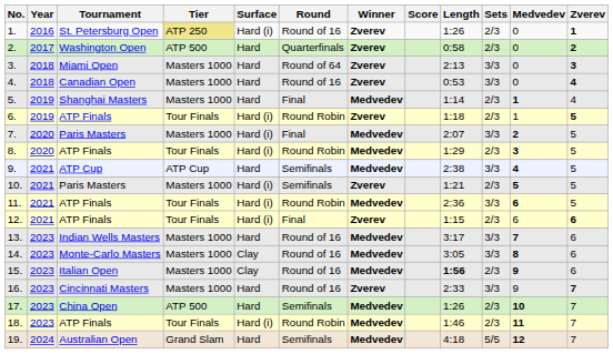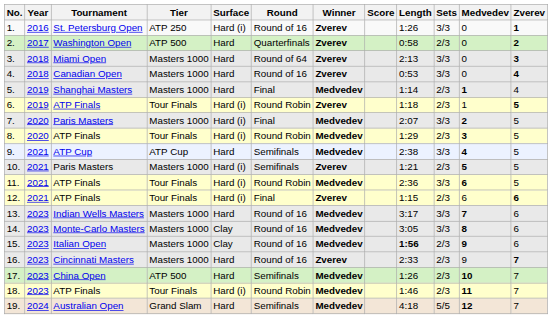 <table class="sortable wikitable" style="font-size:90%;">
 <tr>
 <th>No.</th>
 <th>Year</th>
 <th>Tournament</th>
 <th>Tier</th>
 <th>Surface</th>
 <th>Round</th>
 <th>Winner</th>
 <th class="unsortable">Score</th>
 <th>Length</th>
 <th>Sets</th>
 <th class="unsortable">Medvedev</th>
 <th class="unsortable">Zverev</th>
 </tr>
 <tr>
 <td>1.</td>
 <td><a href='#'>2016</a></td>
 <td><a href='#'>St. Petersburg Open</a></td>
-<td style="background: khaki;">ATP 250</td>
+<td>ATP 250</td>
 <td>Hard (i)</td>
 <td>Round of 16</td>
 <td><strong>Zverev</strong></td>
 <td></td>
 <td>1:26</td>
-<td>2/3</td>
+<td>3/3</td>
 <td>0</td>
 <td><strong>1</strong></td>
 </tr>
 <tr style="background:#d4f1c5;">
 <td>2.</td>
 <td><a href='#'>2017</a></td>
 <td><a href='#'>Washington Open</a></td>
 <td>ATP 500</td>
 <td>Hard</td>
 <td>Quarterfinals</td>
 <td><strong>Zverev</strong></td>
 <td></td>
 <td>0:58</td>
 <td>2/3</td>
 <td>0</td>
 <td><strong>2</strong></td>
 </tr>
 <tr style="background:#e9e9e9;">
 <td>3.</td>
 <td><a href='#'>2018</a></td>
 <td><a href='#'>Miami Open</a></td>
 <td>Masters 1000</td>
 <td>Hard</td>
 <td>Round of 64</td>
 <td><strong>Zverev</strong></td>
 <td></td>
 <td>2:13</td>
 <td>3/3</td>
 <td>0</td>
 <td><strong>3</strong></td>
 </tr>
 <tr style="background:#e9e9e9;">
 <td>4.</td>
 <td><a href='#'>2018</a></td>
 <td><a href='#'>Canadian Open</a></td>
 <td>Masters 1000</td>
 <td>Hard</td>
 <td>Round of 16</td>
 <td><strong>Zverev</strong></td>
 <td></td>
 <td>0:53</td>
 <td>3/3</td>
 <td>0</td>
 <td><strong>4</strong></td>
 </tr>
 <tr style="background:#e9e9e9;">
 <td>5.</td>
 <td><a href='#'>2019</a></td>
 <td><a href='#'>Shanghai Masters</a></td>
 <td>Masters 1000</td>
 <td>Hard</td>
 <td>Final</td>
 <td><strong>Medvedev</strong></td>
 <td></td>
 <td>1:14</td>
 <td>2/3</td>
 <td><strong>1</strong></td>
 <td>4</td>
 </tr>
 <tr style="background:#ffffcc;">
 <td>6.</td>
 <td><a href='#'>2019</a></td>
 <td><a href='#'>ATP Finals</a></td>
 <td>Tour Finals</td>
 <td>Hard (i)</td>
 <td>Round Robin</td>
 <td><strong>Zverev</strong></td>
 <td></td>
 <td>1:18</td>
 <td>2/3</td>
 <td>1</td>
 <td><strong>5</strong></td>
 </tr>
 <tr style="background:#e9e9e9;">
 <td>7.</td>
 <td><a href='#'>2020</a></td>
 <td><a href='#'>Paris Masters</a></td>
 <td>Masters 1000</td>
 <td>Hard (i)</td>
 <td>Final</td>
 <td><strong>Medvedev</strong></td>
 <td></td>
 <td>2:07</td>
 <td>3/3</td>
 <td><strong>2</strong></td>
 <td>5</td>
 </tr>
 <tr style="background:#ffffcc;">
 <td>8.</td>
 <td><a href='#'>2020</a></td>
 <td>ATP Finals</td>
 <td>Tour Finals</td>
 <td>Hard (i)</td>
 <td>Round Robin</td>
 <td><strong>Medvedev</strong></td>
 <td></td>
 <td>1:29</td>
 <td>2/3</td>
 <td><strong>3</strong></td>
 <td>5</td>
 </tr>
 <tr style="background:#ecf2ff;">
 <td>9.</td>
 <td><a href='#'>2021</a></td>
 <td><a href='#'>ATP Cup</a></td>
 <td>ATP Cup</td>
 <td>Hard</td>
 <td>Semifinals</td>
 <td><strong>Medvedev</strong></td>
 <td></td>
 <td>2:38</td>
 <td>3/3</td>
 <td><strong>4</strong></td>
 <td>5</td>
 </tr>
 <tr style="background:#e9e9e9;">
 <td>10.</td>
 <td><a href='#'>2021</a></td>
 <td>Paris Masters</td>
 <td>Masters 1000</td>
 <td>Hard (i)</td>
 <td>Semifinals</td>
 <td><strong>Zverev</strong></td>
 <td></td>
 <td>1:21</td>
 <td>2/3</td>
 <td><strong>5</strong></td>
 <td>5</td>
 </tr>
 <tr style="background:#ffffcc;">
 <td>11.</td>
 <td><a href='#'>2021</a></td>
 <td>ATP Finals</td>
 <td>Tour Finals</td>
 <td>Hard (i)</td>
 <td>Round Robin</td>
 <td><strong>Medvedev</strong></td>
 <td></td>
 <td>2:36</td>
 <td>3/3</td>
 <td><strong>6</strong></td>
 <td>5</td>
 </tr>
 <tr style="background:#ffffcc;">
 <td>12.</td>
 <td><a href='#'>2021</a></td>
 <td>ATP Finals</td>
 <td>Tour Finals</td>
 <td>Hard (i)</td>
 <td>Final</td>
 <td><strong>Zverev</strong></td>
 <td></td>
 <td>1:15</td>
 <td>2/3</td>
 <td>6</td>
 <td><strong>6</strong></td>
 </tr>
 <tr style="background:#e9e9e9;">
 <td>13.</td>
 <td><a href='#'>2023</a></td>
 <td><a href='#'>Indian Wells Masters</a></td>
 <td>Masters 1000</td>
 <td>Hard</td>
 <td>Round of 16</td>
 <td><strong>Medvedev</strong></td>
 <td></td>
 <td>3:17</td>
 <td>3/3</td>
 <td><strong>7</strong></td>
 <td>6</td>
 </tr>
 <tr style="background:#e9e9e9;">
 <td>14.</td>
 <td><a href='#'>2023</a></td>
 <td><a href='#'>Monte-Carlo Masters</a></td>
 <td>Masters 1000</td>
 <td>Clay</td>
 <td>Round of 16</td>
 <td><strong>Medvedev</strong></td>
 <td></td>
 <td>3:05</td>
 <td>3/3</td>
 <td><strong>8</strong></td>
 <td>6</td>
 </tr>
 <tr style="background:#e9e9e9;">
 <td>15.</td>
 <td><a href='#'>2023</a></td>
 <td><a href='#'>Italian Open</a></td>
 <td>Masters 1000</td>
 <td>Clay</td>
 <td>Round of 16</td>
 <td><strong>Medvedev</strong></td>
 <td></td>
 <td><strong>1:56</strong></td>
 <td>2/3</td>
 <td><strong>9</strong></td>
 <td>6</td>
 </tr>
 <tr style="background:#e9e9e9;">
 <td>16.</td>
 <td><a href='#'>2023</a></td>
 <td><a href='#'>Cincinnati Masters</a></td>
 <td>Masters 1000</td>
 <td>Hard</td>
 <td>Round of 16</td>
 <td><strong>Zverev</strong></td>
 <td></td>
 <td>2:33</td>
-<td>3/3</td>
+<td>2/3</td>
 <td>9</td>
 <td><strong>7</strong></td>
 </tr>
 <tr style="background:#d4f1c5;">
 <td>17.</td>
 <td><a href='#'>2023</a></td>
 <td><a href='#'>China Open</a></td>
 <td>ATP 500</td>
 <td>Hard</td>
 <td>Semifinals</td>
 <td><strong>Medvedev</strong></td>
 <td></td>
 <td>1:26</td>
 <td>2/3</td>
 <td><strong>10</strong></td>
 <td>7</td>
 </tr>
 <tr style="background:#ffffcc;">
 <td>18.</td>
 <td><a href='#'>2023</a></td>
 <td>ATP Finals</td>
 <td>Tour Finals</td>
 <td>Hard (i)</td>
 <td>Round Robin</td>
 <td><strong>Medvedev</strong></td>
 <td></td>
 <td>1:46</td>
 <td>2/3</td>
 <td><strong>11</strong></td>
 <td>7</td>
 </tr>
 <tr style="background:#f3e6d7;">
 <td>19.</td>
 <td><a href='#'>2024</a></td>
 <td><a href='#'>Australian Open</a></td>
 <td>Grand Slam</td>
 <td>Hard</td>
 <td>Semifinals</td>
 <td><strong>Medvedev</strong></td>
 <td></td>
 <td>4:18</td>
 <td>5/5</td>
 <td><strong>12</strong></td>
 <td>7</td>
 </tr>
 </table>
